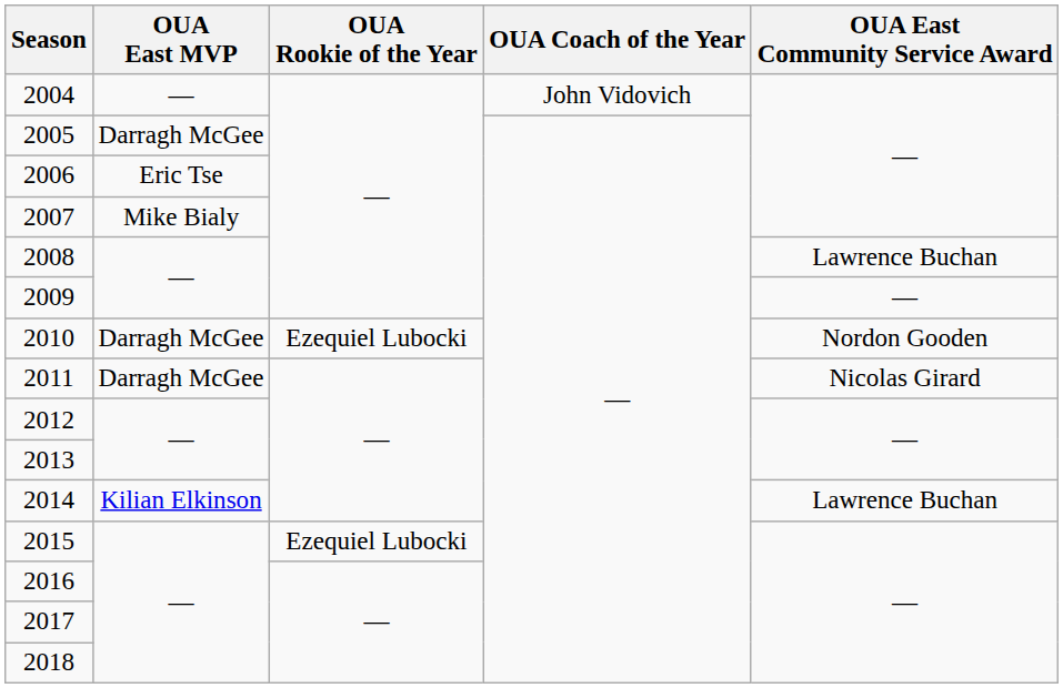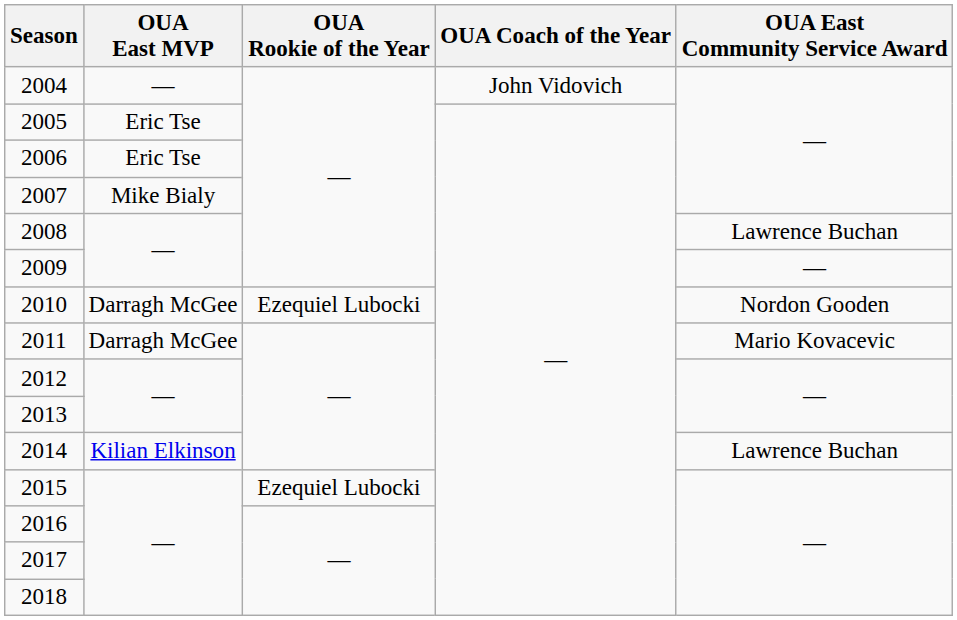 <table class="wikitable" style="text-align:center">
 <tr>
 <th>Season</th>
 <th>OUA<br>East MVP</th>
 <th>OUA<br>Rookie of the Year</th>
 <th>OUA Coach of the Year</th>
 <th>OUA East<br>Community Service Award</th>
 </tr>
 <tr>
 <td>2004</td>
 <td>—</td>
 <td rowspan="6">—</td>
 <td>John Vidovich</td>
 <td rowspan="4">—</td>
 </tr>
 <tr>
 <td>2005</td>
-<td>Darragh McGee</td>
+<td>Eric Tse</td>
 <td rowspan="14">—</td>
 </tr>
 <tr>
 <td>2006</td>
 <td>Eric Tse</td>
 </tr>
 <tr>
 <td>2007</td>
 <td>Mike Bialy</td>
 </tr>
 <tr>
 <td>2008</td>
 <td rowspan="2">—</td>
 <td>Lawrence Buchan</td>
 </tr>
 <tr>
 <td>2009</td>
 <td>—</td>
 </tr>
 <tr>
 <td>2010</td>
 <td>Darragh McGee</td>
 <td>Ezequiel Lubocki</td>
 <td>Nordon Gooden</td>
 </tr>
 <tr>
 <td>2011</td>
 <td>Darragh McGee</td>
 <td rowspan="4">—</td>
-<td>Nicolas Girard</td>
+<td>Mario Kovacevic</td>
 </tr>
 <tr>
 <td>2012</td>
 <td rowspan="2">—</td>
 <td rowspan="2">—</td>
 </tr>
 <tr>
 <td>2013</td>
 </tr>
 <tr>
 <td>2014</td>
 <td><a href='#'>Kilian Elkinson</a></td>
 <td>Lawrence Buchan</td>
 </tr>
 <tr>
 <td>2015</td>
 <td rowspan="4">—</td>
 <td>Ezequiel Lubocki</td>
 <td rowspan="4">—</td>
 </tr>
 <tr>
 <td>2016</td>
 <td rowspan="3">—</td>
 </tr>
 <tr>
 <td>2017</td>
 </tr>
 <tr>
 <td>2018</td>
 </tr>
 </table>
